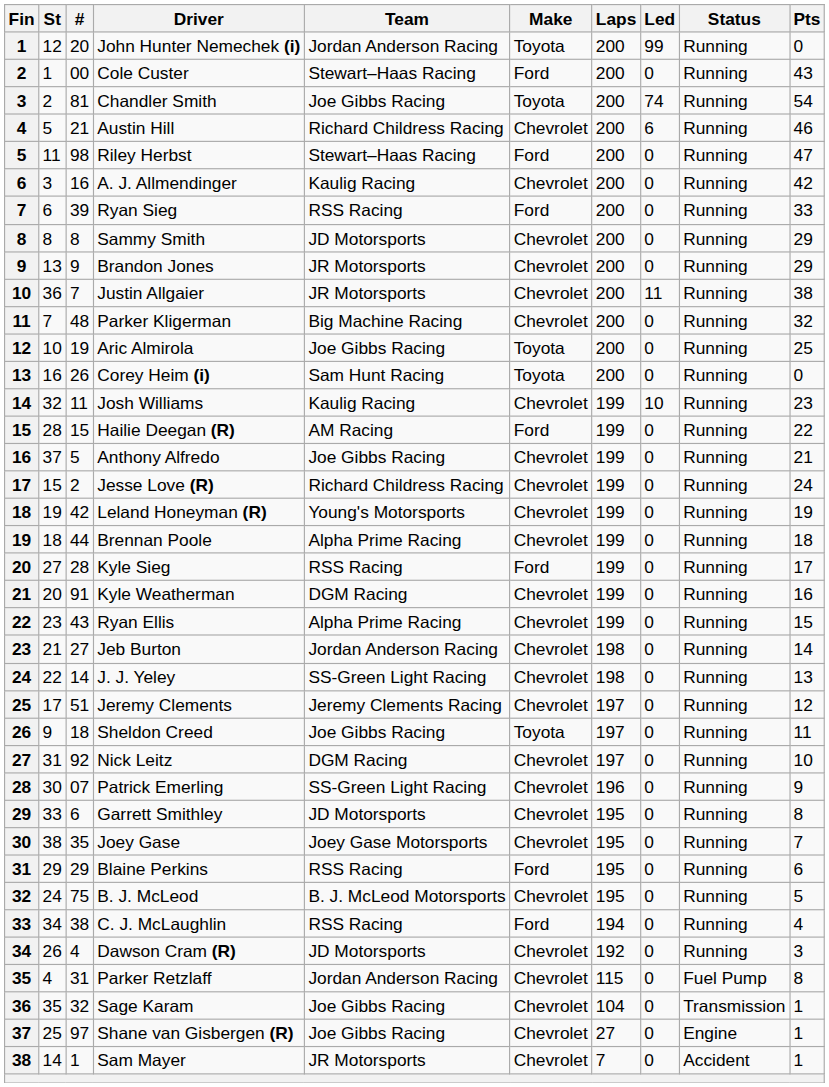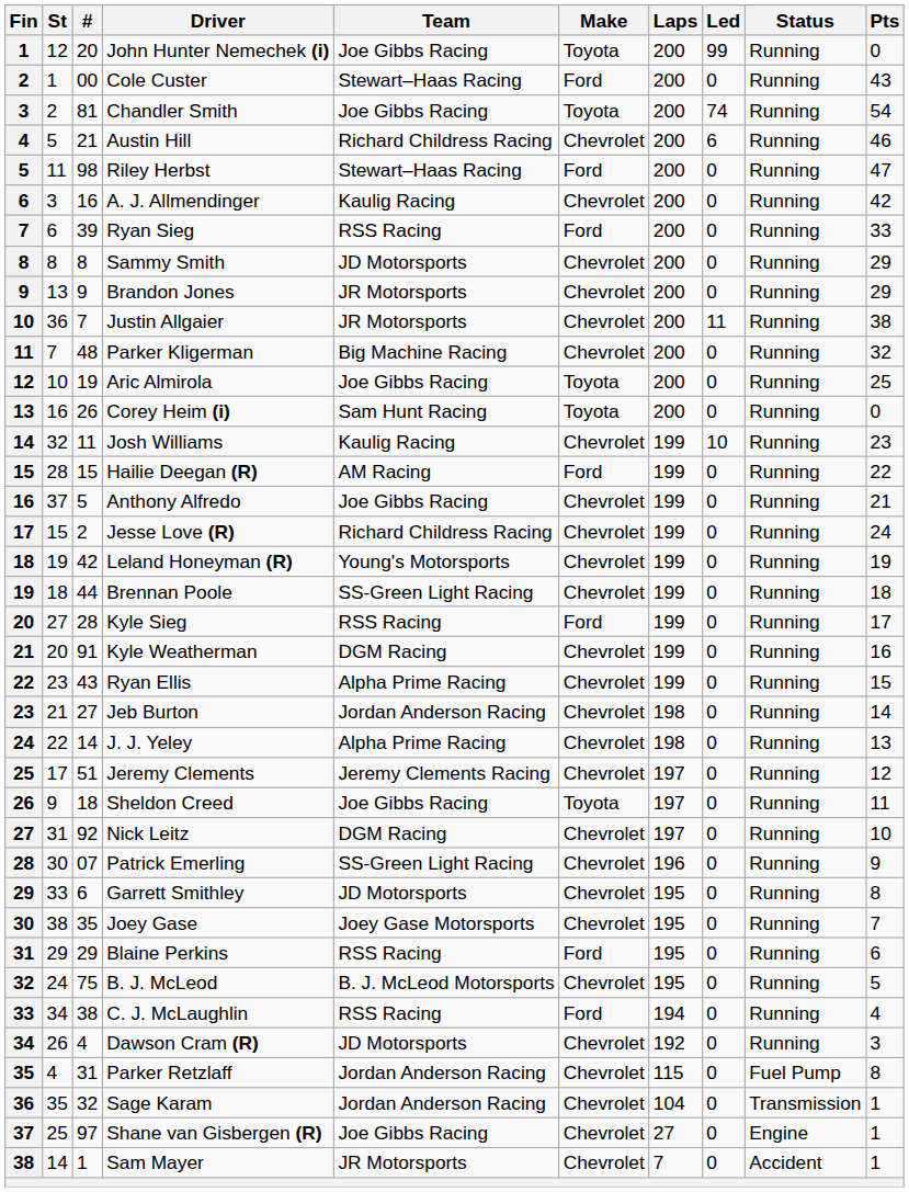 <table class="wikitable" style="font-size:95%">
 <tr>
 <th>Fin</th>
 <th>St</th>
 <th>#</th>
 <th>Driver</th>
 <th>Team</th>
 <th>Make</th>
 <th>Laps</th>
 <th>Led</th>
 <th>Status</th>
 <th>Pts</th>
 </tr>
 <tr>
 <th>1</th>
 <td>12</td>
 <td>20</td>
 <td>John Hunter Nemechek <strong>(i)</strong></td>
-<td>Jordan Anderson Racing</td>
+<td>Joe Gibbs Racing</td>
 <td>Toyota</td>
 <td>200</td>
 <td>99</td>
 <td>Running</td>
 <td>0</td>
 </tr>
 <tr>
 <th>2</th>
 <td>1</td>
 <td>00</td>
 <td>Cole Custer</td>
 <td>Stewart–Haas Racing</td>
 <td>Ford</td>
 <td>200</td>
 <td>0</td>
 <td>Running</td>
 <td>43</td>
 </tr>
 <tr>
 <th>3</th>
 <td>2</td>
 <td>81</td>
 <td>Chandler Smith</td>
 <td>Joe Gibbs Racing</td>
 <td>Toyota</td>
 <td>200</td>
 <td>74</td>
 <td>Running</td>
 <td>54</td>
 </tr>
 <tr>
 <th>4</th>
 <td>5</td>
 <td>21</td>
 <td>Austin Hill</td>
 <td>Richard Childress Racing</td>
 <td>Chevrolet</td>
 <td>200</td>
 <td>6</td>
 <td>Running</td>
 <td>46</td>
 </tr>
 <tr>
 <th>5</th>
 <td>11</td>
 <td>98</td>
 <td>Riley Herbst</td>
 <td>Stewart–Haas Racing</td>
 <td>Ford</td>
 <td>200</td>
 <td>0</td>
 <td>Running</td>
 <td>47</td>
 </tr>
 <tr>
 <th>6</th>
 <td>3</td>
 <td>16</td>
 <td>A. J. Allmendinger</td>
 <td>Kaulig Racing</td>
 <td>Chevrolet</td>
 <td>200</td>
 <td>0</td>
 <td>Running</td>
 <td>42</td>
 </tr>
 <tr>
 <th>7</th>
 <td>6</td>
 <td>39</td>
 <td>Ryan Sieg</td>
 <td>RSS Racing</td>
 <td>Ford</td>
 <td>200</td>
 <td>0</td>
 <td>Running</td>
 <td>33</td>
 </tr>
 <tr>
 <th>8</th>
 <td>8</td>
 <td>8</td>
 <td>Sammy Smith</td>
 <td>JD Motorsports</td>
 <td>Chevrolet</td>
 <td>200</td>
 <td>0</td>
 <td>Running</td>
 <td>29</td>
 </tr>
 <tr>
 <th>9</th>
 <td>13</td>
 <td>9</td>
 <td>Brandon Jones</td>
 <td>JR Motorsports</td>
 <td>Chevrolet</td>
 <td>200</td>
 <td>0</td>
 <td>Running</td>
 <td>29</td>
 </tr>
 <tr>
 <th>10</th>
 <td>36</td>
 <td>7</td>
 <td>Justin Allgaier</td>
 <td>JR Motorsports</td>
 <td>Chevrolet</td>
 <td>200</td>
 <td>11</td>
 <td>Running</td>
 <td>38</td>
 </tr>
 <tr>
 <th>11</th>
 <td>7</td>
 <td>48</td>
 <td>Parker Kligerman</td>
 <td>Big Machine Racing</td>
 <td>Chevrolet</td>
 <td>200</td>
 <td>0</td>
 <td>Running</td>
 <td>32</td>
 </tr>
 <tr>
 <th>12</th>
 <td>10</td>
 <td>19</td>
 <td>Aric Almirola</td>
 <td>Joe Gibbs Racing</td>
 <td>Toyota</td>
 <td>200</td>
 <td>0</td>
 <td>Running</td>
 <td>25</td>
 </tr>
 <tr>
 <th>13</th>
 <td>16</td>
 <td>26</td>
 <td>Corey Heim <strong>(i)</strong></td>
 <td>Sam Hunt Racing</td>
 <td>Toyota</td>
 <td>200</td>
 <td>0</td>
 <td>Running</td>
 <td>0</td>
 </tr>
 <tr>
 <th>14</th>
 <td>32</td>
 <td>11</td>
 <td>Josh Williams</td>
 <td>Kaulig Racing</td>
 <td>Chevrolet</td>
 <td>199</td>
 <td>10</td>
 <td>Running</td>
 <td>23</td>
 </tr>
 <tr>
 <th>15</th>
 <td>28</td>
 <td>15</td>
 <td>Hailie Deegan <strong>(R)</strong></td>
 <td>AM Racing</td>
 <td>Ford</td>
 <td>199</td>
 <td>0</td>
 <td>Running</td>
 <td>22</td>
 </tr>
 <tr>
 <th>16</th>
 <td>37</td>
 <td>5</td>
 <td>Anthony Alfredo</td>
 <td>Joe Gibbs Racing</td>
 <td>Chevrolet</td>
 <td>199</td>
 <td>0</td>
 <td>Running</td>
 <td>21</td>
 </tr>
 <tr>
 <th>17</th>
 <td>15</td>
 <td>2</td>
 <td>Jesse Love <strong>(R)</strong></td>
 <td>Richard Childress Racing</td>
 <td>Chevrolet</td>
 <td>199</td>
 <td>0</td>
 <td>Running</td>
 <td>24</td>
 </tr>
 <tr>
 <th>18</th>
 <td>19</td>
 <td>42</td>
 <td>Leland Honeyman <strong>(R)</strong></td>
 <td>Young's Motorsports</td>
 <td>Chevrolet</td>
 <td>199</td>
 <td>0</td>
 <td>Running</td>
 <td>19</td>
 </tr>
 <tr>
 <th>19</th>
 <td>18</td>
 <td>44</td>
 <td>Brennan Poole</td>
-<td>Alpha Prime Racing</td>
+<td>SS-Green Light Racing</td>
 <td>Chevrolet</td>
 <td>199</td>
 <td>0</td>
 <td>Running</td>
 <td>18</td>
 </tr>
 <tr>
 <th>20</th>
 <td>27</td>
 <td>28</td>
 <td>Kyle Sieg</td>
 <td>RSS Racing</td>
 <td>Ford</td>
 <td>199</td>
 <td>0</td>
 <td>Running</td>
 <td>17</td>
 </tr>
 <tr>
 <th>21</th>
 <td>20</td>
 <td>91</td>
 <td>Kyle Weatherman</td>
 <td>DGM Racing</td>
 <td>Chevrolet</td>
 <td>199</td>
 <td>0</td>
 <td>Running</td>
 <td>16</td>
 </tr>
 <tr>
 <th>22</th>
 <td>23</td>
 <td>43</td>
 <td>Ryan Ellis</td>
 <td>Alpha Prime Racing</td>
 <td>Chevrolet</td>
 <td>199</td>
 <td>0</td>
 <td>Running</td>
 <td>15</td>
 </tr>
 <tr>
 <th>23</th>
 <td>21</td>
 <td>27</td>
 <td>Jeb Burton</td>
 <td>Jordan Anderson Racing</td>
 <td>Chevrolet</td>
 <td>198</td>
 <td>0</td>
 <td>Running</td>
 <td>14</td>
 </tr>
 <tr>
 <th>24</th>
 <td>22</td>
 <td>14</td>
 <td>J. J. Yeley</td>
-<td>SS-Green Light Racing</td>
+<td>Alpha Prime Racing</td>
 <td>Chevrolet</td>
 <td>198</td>
 <td>0</td>
 <td>Running</td>
 <td>13</td>
 </tr>
 <tr>
 <th>25</th>
 <td>17</td>
 <td>51</td>
 <td>Jeremy Clements</td>
 <td>Jeremy Clements Racing</td>
 <td>Chevrolet</td>
 <td>197</td>
 <td>0</td>
 <td>Running</td>
 <td>12</td>
 </tr>
 <tr>
 <th>26</th>
 <td>9</td>
 <td>18</td>
 <td>Sheldon Creed</td>
 <td>Joe Gibbs Racing</td>
 <td>Toyota</td>
 <td>197</td>
 <td>0</td>
 <td>Running</td>
 <td>11</td>
 </tr>
 <tr>
 <th>27</th>
 <td>31</td>
 <td>92</td>
 <td>Nick Leitz</td>
 <td>DGM Racing</td>
 <td>Chevrolet</td>
 <td>197</td>
 <td>0</td>
 <td>Running</td>
 <td>10</td>
 </tr>
 <tr>
 <th>28</th>
 <td>30</td>
 <td>07</td>
 <td>Patrick Emerling</td>
 <td>SS-Green Light Racing</td>
 <td>Chevrolet</td>
 <td>196</td>
 <td>0</td>
 <td>Running</td>
 <td>9</td>
 </tr>
 <tr>
 <th>29</th>
 <td>33</td>
 <td>6</td>
 <td>Garrett Smithley</td>
 <td>JD Motorsports</td>
 <td>Chevrolet</td>
 <td>195</td>
 <td>0</td>
 <td>Running</td>
 <td>8</td>
 </tr>
 <tr>
 <th>30</th>
 <td>38</td>
 <td>35</td>
 <td>Joey Gase</td>
 <td>Joey Gase Motorsports</td>
 <td>Chevrolet</td>
 <td>195</td>
 <td>0</td>
 <td>Running</td>
 <td>7</td>
 </tr>
 <tr>
 <th>31</th>
 <td>29</td>
 <td>29</td>
 <td>Blaine Perkins</td>
 <td>RSS Racing</td>
 <td>Ford</td>
 <td>195</td>
 <td>0</td>
 <td>Running</td>
 <td>6</td>
 </tr>
 <tr>
 <th>32</th>
 <td>24</td>
 <td>75</td>
 <td>B. J. McLeod</td>
 <td>B. J. McLeod Motorsports</td>
 <td>Chevrolet</td>
 <td>195</td>
 <td>0</td>
 <td>Running</td>
 <td>5</td>
 </tr>
 <tr>
 <th>33</th>
 <td>34</td>
 <td>38</td>
 <td>C. J. McLaughlin</td>
 <td>RSS Racing</td>
 <td>Ford</td>
 <td>194</td>
 <td>0</td>
 <td>Running</td>
 <td>4</td>
 </tr>
 <tr>
 <th>34</th>
 <td>26</td>
 <td>4</td>
 <td>Dawson Cram <strong>(R)</strong></td>
 <td>JD Motorsports</td>
 <td>Chevrolet</td>
 <td>192</td>
 <td>0</td>
 <td>Running</td>
 <td>3</td>
 </tr>
 <tr>
 <th>35</th>
 <td>4</td>
 <td>31</td>
 <td>Parker Retzlaff</td>
 <td>Jordan Anderson Racing</td>
 <td>Chevrolet</td>
 <td>115</td>
 <td>0</td>
 <td>Fuel Pump</td>
 <td>8</td>
 </tr>
 <tr>
 <th>36</th>
 <td>35</td>
 <td>32</td>
 <td>Sage Karam</td>
-<td>Joe Gibbs Racing</td>
+<td>Jordan Anderson Racing</td>
 <td>Chevrolet</td>
 <td>104</td>
 <td>0</td>
 <td>Transmission</td>
 <td>1</td>
 </tr>
 <tr>
 <th>37</th>
 <td>25</td>
 <td>97</td>
 <td>Shane van Gisbergen <strong>(R)</strong></td>
 <td>Joe Gibbs Racing</td>
 <td>Chevrolet</td>
 <td>27</td>
 <td>0</td>
 <td>Engine</td>
 <td>1</td>
 </tr>
 <tr>
 <th>38</th>
 <td>14</td>
 <td>1</td>
 <td>Sam Mayer</td>
 <td>JR Motorsports</td>
 <td>Chevrolet</td>
 <td>7</td>
 <td>0</td>
 <td>Accident</td>
 <td>1</td>
 </tr>
 <tr>
 <th colspan="10"></th>
 </tr>
 </table>
